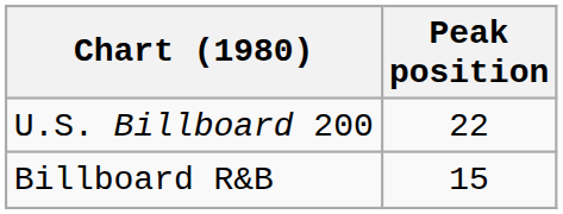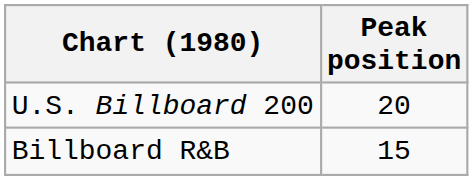 <table class="wikitable">
 <tr>
 <th>Chart (1980)</th>
 <th>Peak<br>position</th>
 </tr>
 <tr>
 <td>U.S. <em>Billboard</em> 200</td>
-<td align="center">22</td>
+<td align="center">20</td>
 </tr>
 <tr>
 <td>Billboard R&B</td>
 <td align="center">15</td>
 </tr>
 </table>
